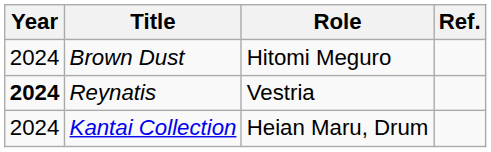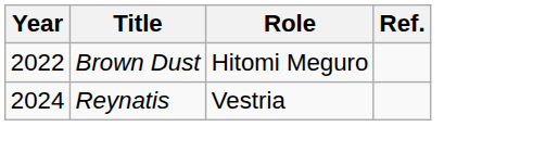 <table class="wikitable">
 <tr>
 <th>Year</th>
 <th>Title</th>
 <th>Role</th>
 <th>Ref.</th>
 </tr>
 <tr>
-<td>2024</td>
+<td>2022</td>
 <td><em>Brown Dust</em></td>
 <td>Hitomi Meguro</td>
 <td></td>
 </tr>
 <tr>
-<td><strong>2024</strong></td>
+<td>2024</td>
 <td><em>Reynatis</em></td>
 <td>Vestria</td>
 <td></td>
 </tr>
-<tr>
-<td>2024</td>
-<td><em><a href='#'>Kantai Collection</a></em></td>
-<td>Heian Maru, Drum</td>
-<td></td>
-</tr>
 </table>
